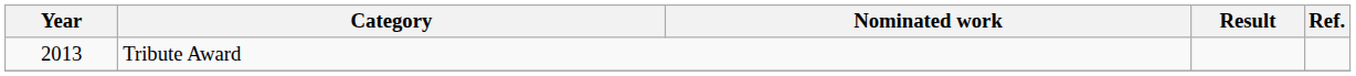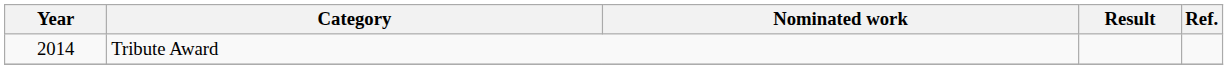 <table class=wikitable>
 <tr>
 <th scope="col" style="width:5em;">Year</th>
 <th scope="col" style="width:26em;">Category</th>
 <th scope="col" style="width:25em;">Nominated work</th>
 <th scope="col" style="width:5em;">Result</th>
 <th>Ref.</th>
 </tr>
 <tr>
-<td style="text-align:center;">2013</td>
+<td style="text-align:center;">2014</td>
 <td colspan=2>Tribute Award</td>
 <td></td>
 <td></td>
 </tr>
 <tr>
 </tr>
 </table>
